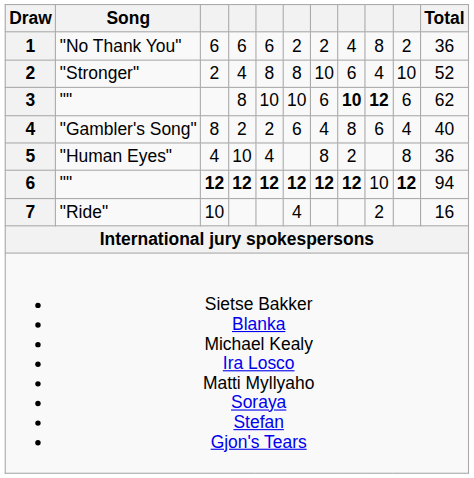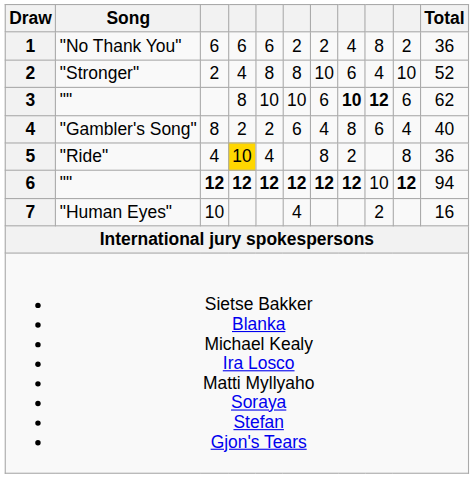 <table class="wikitable plainrowheaders" style="margin: 1em auto 1em auto; text-align:center">
 <tr>
 <th>Draw</th>
 <th>Song</th>
 <th></th>
 <th></th>
 <th></th>
 <th></th>
 <th></th>
 <th></th>
 <th></th>
 <th></th>
 <th>Total</th>
 </tr>
 <tr>
 <th scope="row" style="text-align:center;">1</th>
 <td align="left">"No Thank You"</td>
 <td>6</td>
 <td>6</td>
 <td>6</td>
 <td>2</td>
 <td>2</td>
 <td>4</td>
 <td>8</td>
 <td>2</td>
 <td>36</td>
 </tr>
 <tr>
 <th scope="row" style="text-align:center;">2</th>
 <td align="left">"Stronger"</td>
 <td>2</td>
 <td>4</td>
 <td>8</td>
 <td>8</td>
 <td>10</td>
 <td>6</td>
 <td>4</td>
 <td>10</td>
 <td>52</td>
 </tr>
 <tr>
 <th scope="row" style="text-align:center;">3</th>
 <td align="left">""</td>
 <td></td>
 <td>8</td>
 <td>10</td>
 <td>10</td>
 <td>6</td>
 <td><strong>10</strong></td>
 <td><strong>12</strong></td>
 <td>6</td>
 <td>62</td>
 </tr>
 <tr>
 <th scope="row" style="text-align:center;">4</th>
 <td align="left">"Gambler's Song"</td>
 <td>8</td>
 <td>2</td>
 <td>2</td>
 <td>6</td>
 <td>4</td>
 <td>8</td>
 <td>6</td>
 <td>4</td>
 <td>40</td>
 </tr>
 <tr>
 <th scope="row" style="text-align:center;">5</th>
-<td align="left">"Human Eyes"</td>
+<td align="left">"Ride"</td>
 <td>4</td>
-<td>10</td>
+<td style="background: gold;">10</td>
 <td>4</td>
 <td></td>
 <td>8</td>
 <td>2</td>
 <td></td>
 <td>8</td>
 <td>36</td>
 </tr>
 <tr>
 <th scope="row" style="text-align:center;">6</th>
 <td align="left">""</td>
 <td><strong>12</strong></td>
 <td><strong>12</strong></td>
 <td><strong>12</strong></td>
 <td><strong>12</strong></td>
 <td><strong>12</strong></td>
 <td><strong>12</strong></td>
 <td>10</td>
 <td><strong>12</strong></td>
 <td>94</td>
 </tr>
 <tr>
 <th scope="row" style="text-align:center;">7</th>
-<td align="left">"Ride"</td>
+<td align="left">"Human Eyes"</td>
 <td>10</td>
 <td></td>
 <td></td>
 <td>4</td>
 <td></td>
 <td></td>
 <td>2</td>
 <td></td>
 <td>16</td>
 </tr>
 <tr>
 <th colspan="11">International jury spokespersons</th>
 </tr>
 <tr>
 <td colspan="11"><br><ul><li>Sietse Bakker</li><li><a href='#'>Blanka</a></li><li>Michael Kealy</li><li><a href='#'>Ira Losco</a></li><li>Matti Myllyaho</li><li><a href='#'>Soraya</a></li><li><a href='#'>Stefan</a></li><li><a href='#'>Gjon's Tears</a></li></ul></td>
 </tr>
 </table>
